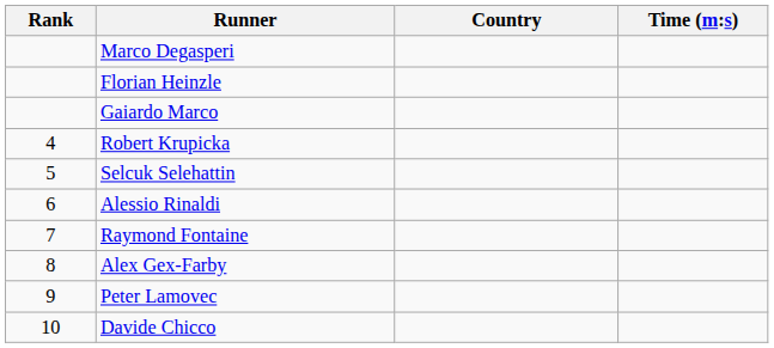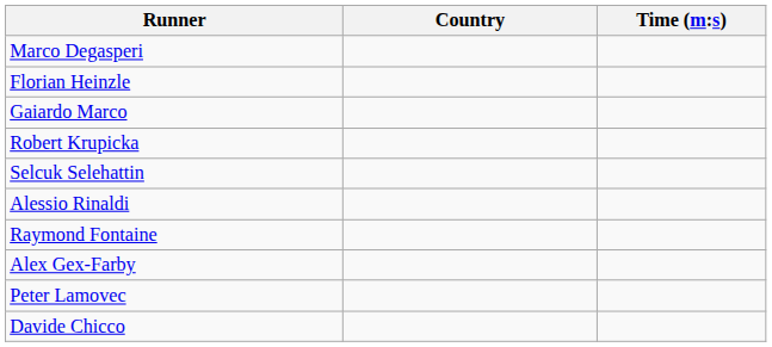 <table class="wikitable" width=50%>
 <tr>
-<th width=5%>Rank</th>
 <th width=20%>Runner</th>
 <th width=15%>Country</th>
 <th width=10%>Time (<a href='#'>m</a>:<a href='#'>s</a>)</th>
 </tr>
 <tr align="center">
-<td></td>
 <td align="left"><a href='#'>Marco Degasperi</a></td>
 <td align="left"></td>
 <td></td>
 </tr>
 <tr align="center">
-<td></td>
 <td align="left"><a href='#'>Florian Heinzle</a></td>
 <td align="left"></td>
 <td></td>
 </tr>
 <tr align="center">
-<td></td>
 <td align="left"><a href='#'>Gaiardo Marco</a></td>
 <td align="left"></td>
 <td></td>
 </tr>
 <tr align="center">
-<td>4</td>
 <td align="left"><a href='#'>Robert Krupicka</a></td>
 <td align="left"></td>
 <td></td>
 </tr>
 <tr align="center">
-<td>5</td>
 <td align="left"><a href='#'>Selcuk Selehattin</a></td>
 <td align="left"></td>
 <td></td>
 </tr>
 <tr align="center">
-<td>6</td>
 <td align="left"><a href='#'>Alessio Rinaldi</a></td>
 <td align="left"></td>
 <td></td>
 </tr>
 <tr align="center">
-<td>7</td>
 <td align="left"><a href='#'>Raymond Fontaine</a></td>
 <td align="left"></td>
 <td></td>
 </tr>
 <tr align="center">
-<td>8</td>
 <td align="left"><a href='#'>Alex Gex-Farby</a></td>
 <td align="left"></td>
 <td></td>
 </tr>
 <tr align="center">
-<td>9</td>
 <td align="left"><a href='#'>Peter Lamovec</a></td>
 <td align="left"></td>
 <td></td>
 </tr>
 <tr align="center">
-<td>10</td>
 <td align="left"><a href='#'>Davide Chicco</a></td>
 <td align="left"></td>
 <td></td>
 </tr>
 </table>
